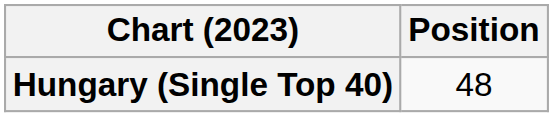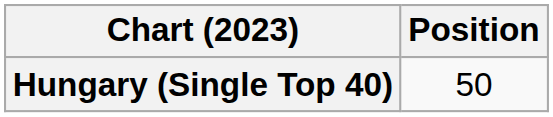 <table class="wikitable plainrowheaders" style="text-align:center">
 <tr>
 <th scope="col">Chart (2023)</th>
 <th scope="col">Position</th>
 </tr>
 <tr>
 <th scope="row">Hungary (Single Top 40)</th>
-<td>48</td>
+<td>50</td>
 </tr>
 </table>
